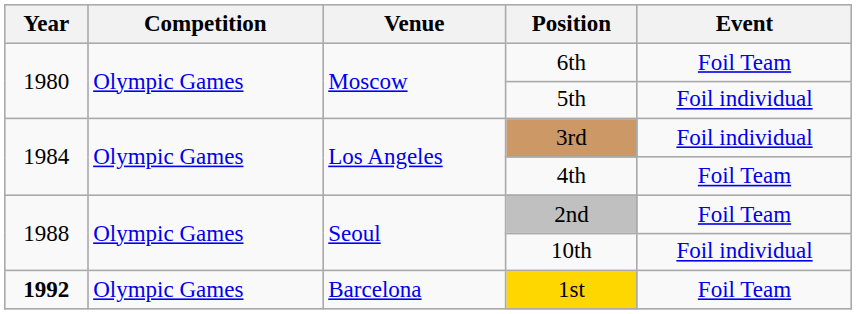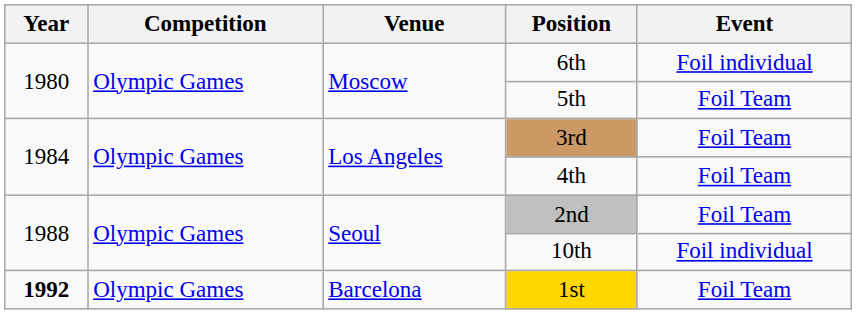 <table class="wikitable" width=60% style="font-size:90%; text-align:center;">
 <tr>
 <th>Year</th>
 <th>Competition</th>
 <th>Venue</th>
 <th>Position</th>
 <th>Event</th>
 </tr>
 <tr>
 <td rowspan=2>1980</td>
 <td rowspan=2 align=left><a href='#'>Olympic Games</a></td>
 <td rowspan=2 align=left> <a href='#'>Moscow</a></td>
 <td>6th</td>
-<td><a href='#'>Foil Team</a></td>
+<td><a href='#'>Foil individual</a></td>
 </tr>
 <tr>
 <td>5th</td>
-<td><a href='#'>Foil individual</a></td>
+<td><a href='#'>Foil Team</a></td>
 </tr>
 <tr>
 <td rowspan=2>1984</td>
 <td rowspan=2 align=left><a href='#'>Olympic Games</a></td>
 <td rowspan=2 align=left> <a href='#'>Los Angeles</a></td>
 <td bgcolor=cc9966>3rd</td>
-<td><a href='#'>Foil individual</a></td>
+<td><a href='#'>Foil Team</a></td>
 </tr>
 <tr>
 <td>4th</td>
 <td><a href='#'>Foil Team</a></td>
 </tr>
 <tr>
 <td rowspan=2>1988</td>
 <td rowspan=2 align=left><a href='#'>Olympic Games</a></td>
 <td rowspan=2 align=left> <a href='#'>Seoul</a></td>
 <td bgcolor=silver>2nd</td>
 <td><a href='#'>Foil Team</a></td>
 </tr>
 <tr>
 <td>10th</td>
 <td><a href='#'>Foil individual</a></td>
 </tr>
 <tr>
 <td rowspan=1><strong>1992</strong></td>
 <td rowspan=1 align=left><a href='#'>Olympic Games</a></td>
 <td rowspan=1 align=left> <a href='#'>Barcelona</a></td>
 <td bgcolor=gold>1st</td>
 <td><a href='#'>Foil Team</a></td>
 </tr>
 </table>
